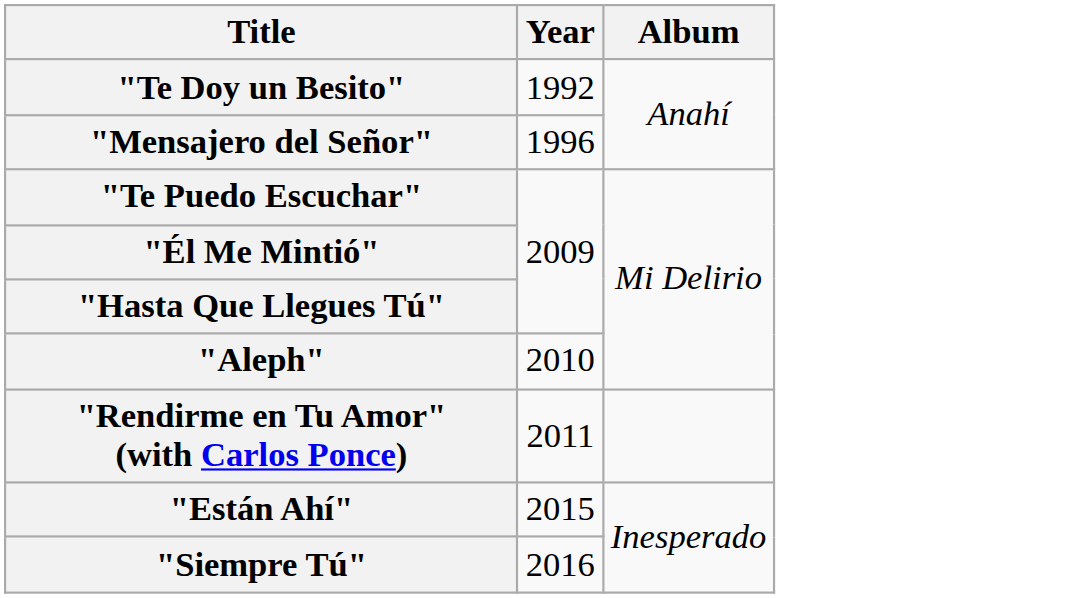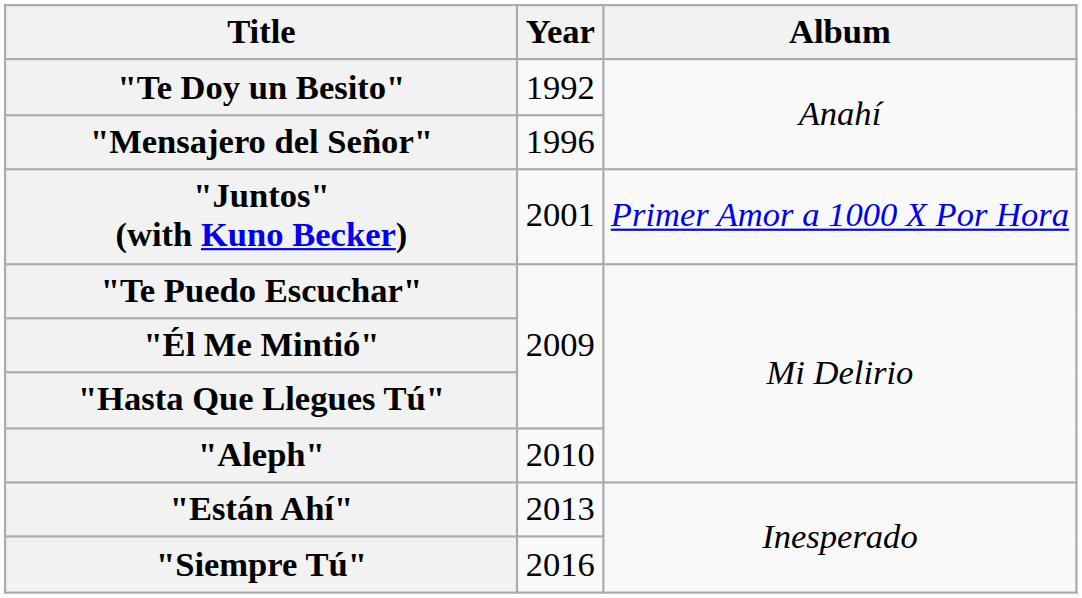 <table class="wikitable plainrowheaders" style="text-align:center;" border="1">
 <tr>
 <th style="width:230px;">Title</th>
 <th>Year</th>
 <th>Album</th>
 </tr>
 <tr style="text-align:center;">
 <th scope="row">"Te Doy un Besito"</th>
 <td>1992</td>
 <td rowspan=2><em>Anahí</em></td>
 </tr>
 <tr>
 <th scope="row">"Mensajero del Señor"</th>
 <td>1996</td>
+</tr>
+<tr>
+<th scope="row">"Juntos" <br><span>(with <a href='#'>Kuno Becker</a>)</span></th>
+<td>2001</td>
+<td><em><a href='#'>Primer Amor a 1000 X Por Hora</a></em></td>
 </tr>
 <tr>
 <th scope="row">"Te Puedo Escuchar"</th>
 <td rowspan=3>2009</td>
 <td rowspan=4><em>Mi Delirio</em></td>
 </tr>
 <tr>
 <th scope="row">"Él Me Mintió"</th>
 </tr>
 <tr>
 <th scope="row">"Hasta Que Llegues Tú"</th>
 </tr>
 <tr>
 <th scope="row">"Aleph"</th>
 <td>2010</td>
 </tr>
 <tr>
-<th scope="row">"Rendirme en Tu Amor" <br><span>(with <a href='#'>Carlos Ponce</a>)</span></th>
-<td>2011</td>
-<td></td>
-</tr>
-<tr>
 <th scope="row">"Están Ahí"</th>
-<td>2015</td>
+<td>2013</td>
 <td rowspan=2><em>Inesperado</em></td>
 </tr>
 <tr>
 <th scope="row">"Siempre Tú"</th>
 <td>2016</td>
 </tr>
 </table>
